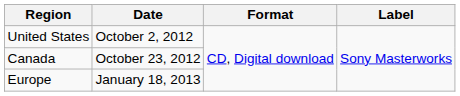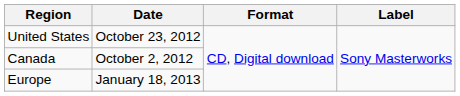 <table class="wikitable plainrowheaders">
 <tr>
 <th>Region</th>
 <th>Date</th>
 <th>Format</th>
 <th>Label</th>
 </tr>
 <tr>
 <td>United States</td>
-<td>October 2, 2012</td>
+<td>October 23, 2012</td>
 <td rowspan="3"><a href='#'>CD</a>, <a href='#'>Digital download</a></td>
 <td rowspan="3"><a href='#'>Sony Masterworks</a></td>
 </tr>
 <tr>
 <td>Canada</td>
-<td>October 23, 2012</td>
+<td>October 2, 2012</td>
 </tr>
 <tr>
 <td>Europe</td>
 <td>January 18, 2013</td>
 </tr>
 </table>
